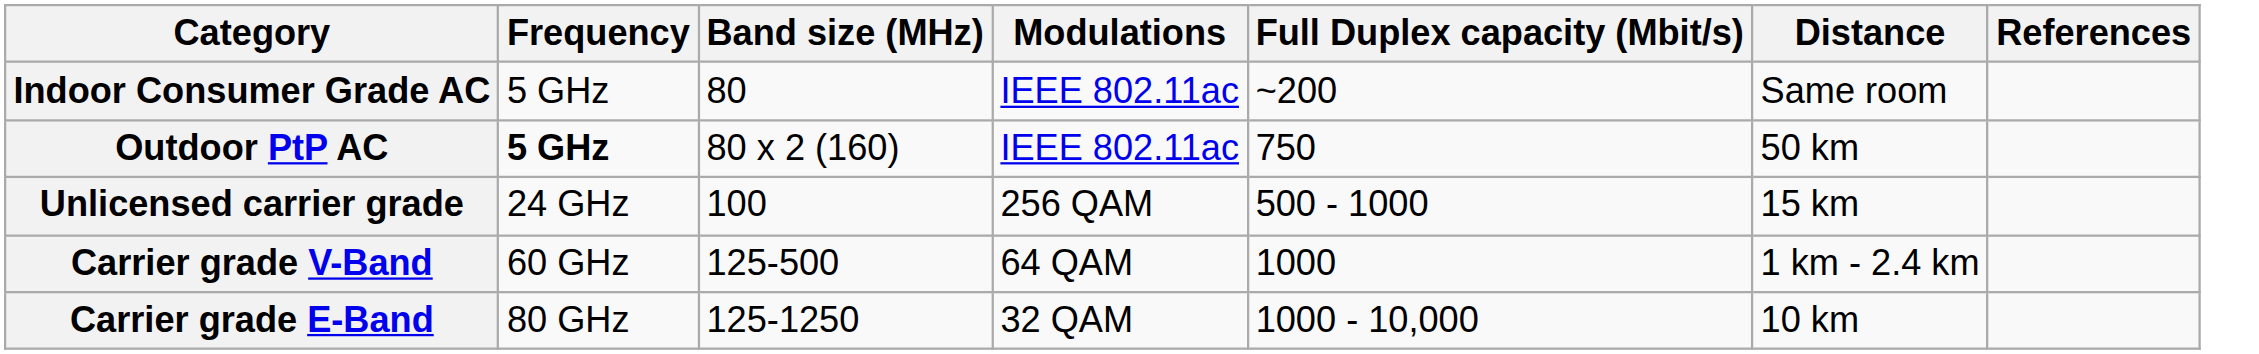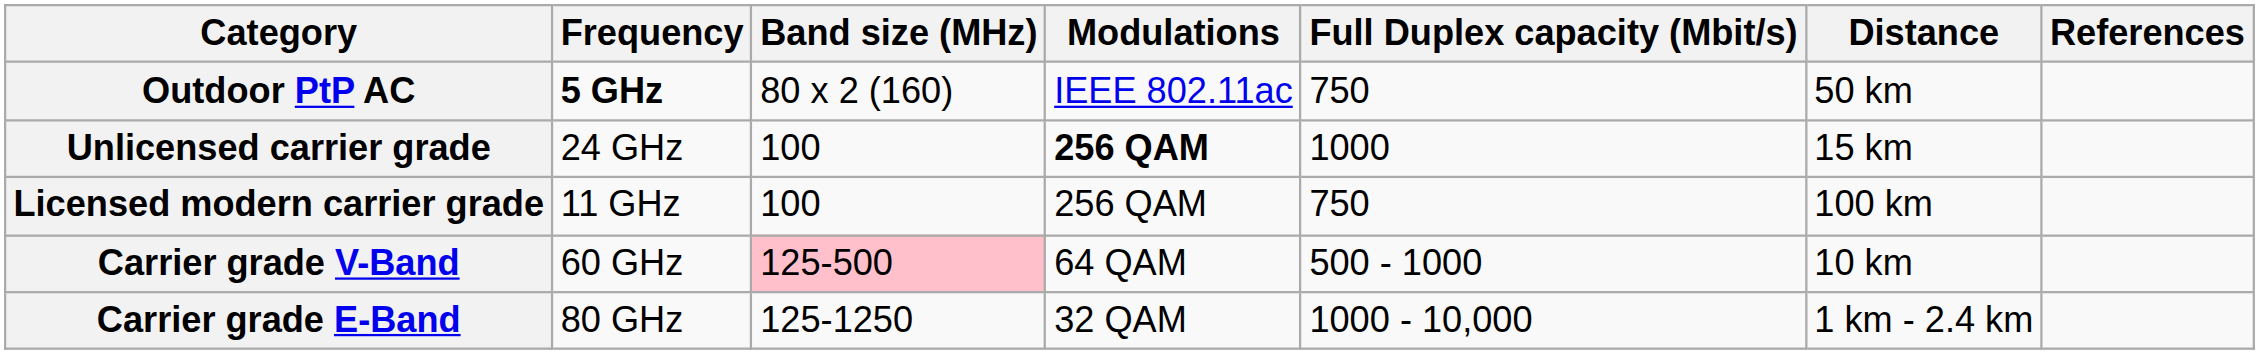 <table class="wikitable">
 <tr>
 <th>Category</th>
 <th>Frequency</th>
 <th>Band size (MHz)</th>
 <th>Modulations</th>
 <th>Full Duplex capacity (Mbit/s)</th>
 <th>Distance</th>
 <th>References</th>
-</tr>
-<tr>
-<th>Indoor Consumer Grade AC</th>
-<td>5 GHz</td>
-<td>80</td>
-<td><a href='#'>IEEE 802.11ac</a></td>
-<td>~200</td>
-<td>Same room</td>
-<td></td>
 </tr>
 <tr>
 <th>Outdoor <a href='#'>PtP</a> AC</th>
 <td><strong>5 GHz</strong></td>
 <td>80 x 2 (160)</td>
 <td><a href='#'>IEEE 802.11ac</a></td>
 <td>750</td>
 <td>50 km</td>
 <td></td>
 </tr>
 <tr>
 <th>Unlicensed carrier grade</th>
 <td>24 GHz</td>
 <td>100</td>
+<td><strong>256 QAM</strong></td>
+<td>1000</td>
+<td>15 km</td>
+<td></td>
+</tr>
+<tr>
+<th>Licensed modern carrier grade</th>
+<td>11 GHz</td>
+<td>100</td>
 <td>256 QAM</td>
-<td>500 - 1000</td>
-<td>15 km</td>
+<td>750</td>
+<td>100 km</td>
 <td></td>
 </tr>
 <tr>
 <th>Carrier grade <a href='#'>V-Band</a></th>
 <td>60 GHz</td>
-<td>125-500</td>
+<td style="background: pink;">125-500</td>
 <td>64 QAM</td>
-<td>1000</td>
-<td>1 km - 2.4 km</td>
+<td>500 - 1000</td>
+<td>10 km</td>
 <td></td>
 </tr>
 <tr>
 <th>Carrier grade <a href='#'>E-Band</a></th>
 <td>80 GHz</td>
 <td>125-1250</td>
 <td>32 QAM</td>
 <td>1000 - 10,000</td>
-<td>10 km</td>
+<td>1 km - 2.4 km</td>
 <td></td>
 </tr>
 </table>
